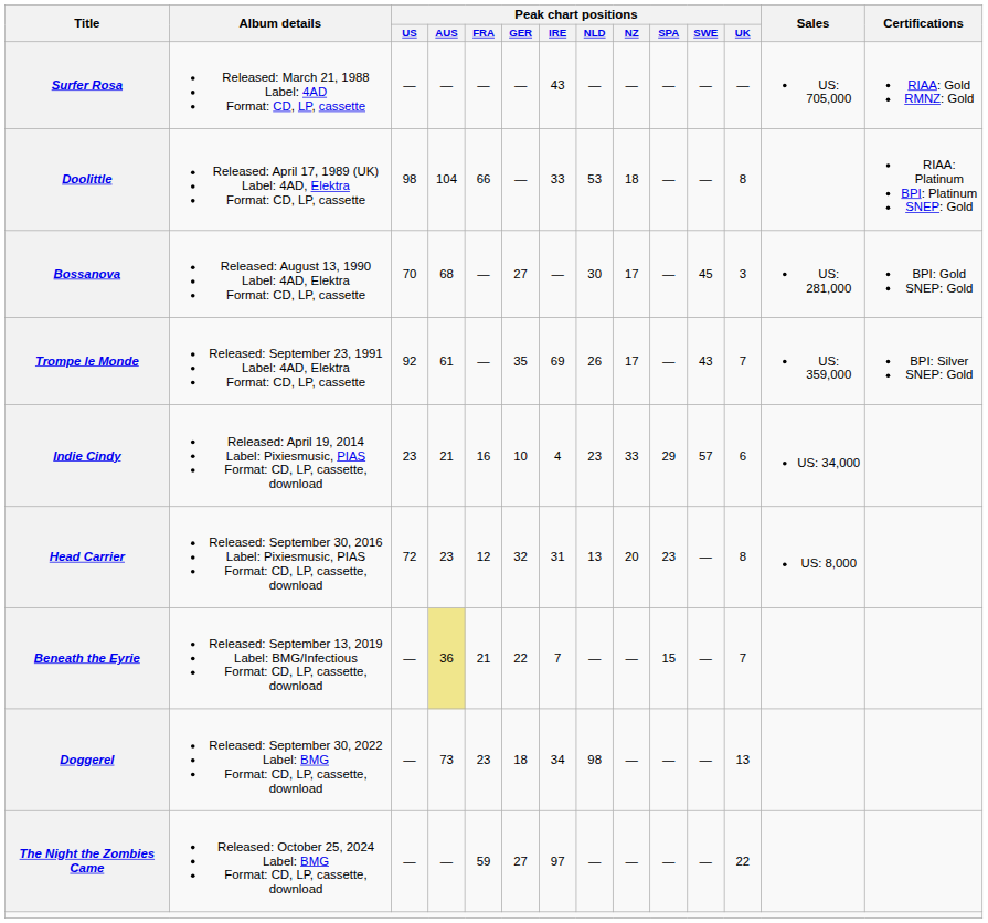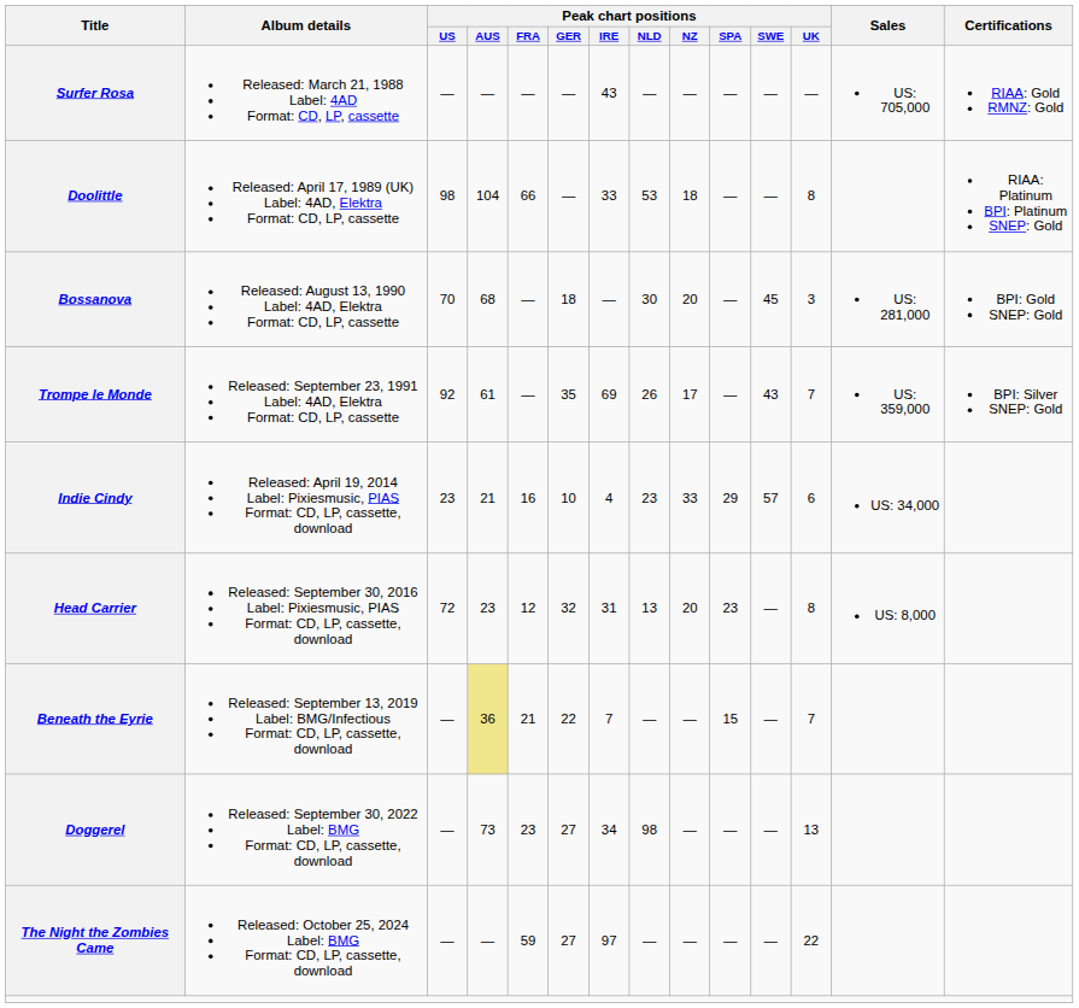 <table class="wikitable plainrowheaders" style="text-align:center;">
 <tr>
 <th rowspan="2">Title</th>
 <th rowspan="2">Album details</th>
 <th colspan="10">Peak chart positions</th>
 <th rowspan="2">Sales</th>
 <th rowspan="2">Certifications</th>
 </tr>
 <tr>
 <th style="width:3em;font-size:85%"><a href='#'>US</a><br></th>
 <th style="width:3em;font-size:85%"><a href='#'>AUS</a><br></th>
 <th style="width:3em;font-size:85%"><a href='#'>FRA</a><br></th>
 <th style="width:3em;font-size:85%"><a href='#'>GER</a><br></th>
 <th style="width:3em;font-size:85%"><a href='#'>IRE</a><br></th>
 <th style="width:3em;font-size:85%"><a href='#'>NLD</a><br></th>
 <th style="width:3em;font-size:85%"><a href='#'>NZ</a><br></th>
 <th style="width:3em;font-size:85%"><a href='#'>SPA</a><br></th>
 <th style="width:3em;font-size:85%"><a href='#'>SWE</a><br></th>
 <th style="width:3em;font-size:85%"><a href='#'>UK</a><br></th>
 </tr>
 <tr>
 <th scope="row"><em><a href='#'>Surfer Rosa</a></em></th>
 <td><br><ul><li>Released: March 21, 1988</li><li>Label: <a href='#'>4AD</a></li><li>Format: <a href='#'>CD</a>, <a href='#'>LP</a>, <a href='#'>cassette</a></li></ul></td>
 <td>—</td>
 <td>—</td>
 <td>—</td>
 <td>—</td>
 <td>43</td>
 <td>—</td>
 <td>—</td>
 <td>—</td>
 <td>—</td>
 <td>—</td>
 <td><br><ul><li>US: 705,000</li></ul></td>
 <td><br><ul><li><a href='#'>RIAA</a>: Gold</li><li><a href='#'>RMNZ</a>: Gold</li></ul></td>
 </tr>
 <tr>
 <th scope="row"><em><a href='#'>Doolittle</a></em></th>
 <td><br><ul><li>Released: April 17, 1989 (UK)</li><li>Label: 4AD, <a href='#'>Elektra</a></li><li>Format: CD, LP, cassette</li></ul></td>
 <td>98</td>
 <td>104</td>
 <td>66</td>
 <td>—</td>
 <td>33</td>
 <td>53</td>
 <td>18</td>
 <td>—</td>
 <td>—</td>
 <td>8</td>
 <td></td>
 <td><br><ul><li>RIAA: Platinum</li><li><a href='#'>BPI</a>: Platinum</li><li><a href='#'>SNEP</a>: Gold</li></ul></td>
 </tr>
 <tr>
 <th scope="row"><em><a href='#'>Bossanova</a></em></th>
 <td><br><ul><li>Released: August 13, 1990</li><li>Label: 4AD, Elektra</li><li>Format: CD, LP, cassette</li></ul></td>
 <td>70</td>
 <td>68</td>
 <td>—</td>
-<td>27</td>
+<td>18</td>
 <td>—</td>
 <td>30</td>
-<td>17</td>
+<td>20</td>
 <td>—</td>
 <td>45</td>
 <td>3</td>
 <td><br><ul><li>US: 281,000</li></ul></td>
 <td><br><ul><li>BPI: Gold</li><li>SNEP: Gold</li></ul></td>
 </tr>
 <tr>
 <th scope="row"><em><a href='#'>Trompe le Monde</a></em></th>
 <td><br><ul><li>Released: September 23, 1991</li><li>Label: 4AD, Elektra</li><li>Format: CD, LP, cassette</li></ul></td>
 <td>92</td>
 <td>61</td>
 <td>—</td>
 <td>35</td>
 <td>69</td>
 <td>26</td>
 <td>17</td>
 <td>—</td>
 <td>43</td>
 <td>7</td>
 <td><br><ul><li>US: 359,000</li></ul></td>
 <td><br><ul><li>BPI: Silver</li><li>SNEP: Gold</li></ul></td>
 </tr>
 <tr>
 <th scope="row"><em><a href='#'>Indie Cindy</a></em></th>
 <td><br><ul><li>Released: April 19, 2014</li><li>Label: Pixiesmusic, <a href='#'>PIAS</a></li><li>Format: CD, LP, cassette, download</li></ul></td>
 <td>23</td>
 <td>21</td>
 <td>16</td>
 <td>10</td>
 <td>4</td>
 <td>23</td>
 <td>33</td>
 <td>29</td>
 <td>57</td>
 <td>6</td>
 <td><br><ul><li>US: 34,000</li></ul></td>
 <td></td>
 </tr>
 <tr>
 <th scope="row"><em><a href='#'>Head Carrier</a></em></th>
 <td><br><ul><li>Released: September 30, 2016</li><li>Label: Pixiesmusic, PIAS</li><li>Format: CD, LP, cassette, download</li></ul></td>
 <td>72</td>
 <td>23</td>
 <td>12</td>
 <td>32</td>
 <td>31</td>
 <td>13</td>
 <td>20</td>
 <td>23</td>
 <td>—</td>
 <td>8</td>
 <td><br><ul><li>US: 8,000</li></ul></td>
 <td></td>
 </tr>
 <tr>
 <th scope="row"><em><a href='#'>Beneath the Eyrie</a></em></th>
 <td><br><ul><li>Released: September 13, 2019</li><li>Label: BMG/Infectious</li><li>Format: CD, LP, cassette, download</li></ul></td>
 <td>—</td>
 <td style="background: khaki;">36</td>
 <td>21</td>
 <td>22</td>
 <td>7</td>
 <td>—</td>
 <td>—</td>
 <td>15</td>
 <td>—</td>
 <td>7</td>
 <td></td>
 <td></td>
 </tr>
 <tr>
 <th scope="row"><em><a href='#'>Doggerel</a></em></th>
 <td><br><ul><li>Released: September 30, 2022</li><li>Label: <a href='#'>BMG</a></li><li>Format: CD, LP, cassette, download</li></ul></td>
 <td>—</td>
 <td>73</td>
 <td>23</td>
-<td>18</td>
+<td>27</td>
 <td>34</td>
 <td>98</td>
 <td>—</td>
 <td>—</td>
 <td>—</td>
 <td>13</td>
 <td></td>
 <td></td>
 </tr>
 <tr>
 <th scope="row"><em><a href='#'>The Night the Zombies Came</a></em></th>
 <td><br><ul><li>Released: October 25, 2024</li><li>Label: <a href='#'>BMG</a></li><li>Format: CD, LP, cassette, download</li></ul></td>
 <td>—</td>
 <td>—</td>
 <td>59<br></td>
 <td>27</td>
 <td>97<br></td>
 <td>—</td>
 <td>—</td>
 <td>—</td>
 <td>—</td>
 <td>22</td>
 <td></td>
 <td></td>
 </tr>
 <tr>
 <td colspan="14"></td>
 </tr>
 </table>
